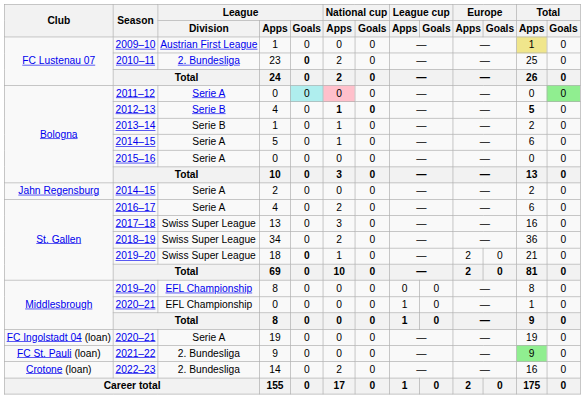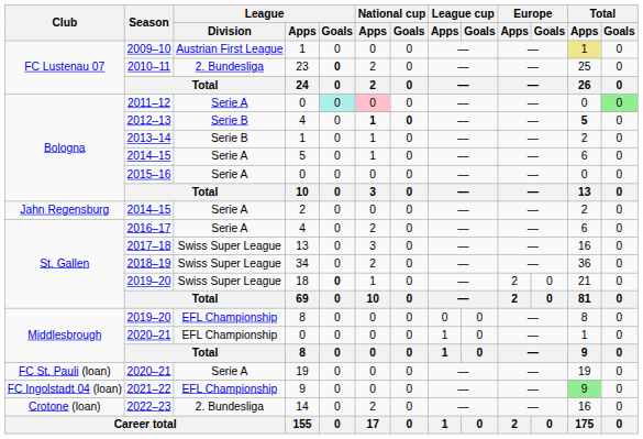 <table class="wikitable" style="text-align:center">
 <tr>
 <th rowspan="2">Club</th>
 <th rowspan="2">Season</th>
 <th colspan="3">League</th>
 <th colspan="2">National cup</th>
 <th colspan="2">League cup</th>
 <th colspan="2">Europe</th>
 <th colspan="2">Total</th>
 </tr>
 <tr>
 <th>Division</th>
 <th>Apps</th>
 <th>Goals</th>
 <th>Apps</th>
 <th>Goals</th>
 <th>Apps</th>
 <th>Goals</th>
 <th>Apps</th>
 <th>Goals</th>
 <th>Apps</th>
 <th>Goals</th>
 </tr>
 <tr>
 <td rowspan="3"><a href='#'>FC Lustenau 07</a></td>
 <td><a href='#'>2009–10</a></td>
 <td><a href='#'>Austrian First League</a></td>
 <td>1</td>
 <td>0</td>
 <td>0</td>
 <td>0</td>
 <td colspan="2">—</td>
 <td colspan="2">—</td>
 <td style="background: khaki;">1</td>
 <td>0</td>
 </tr>
 <tr>
 <td><a href='#'>2010–11</a></td>
 <td><a href='#'>2. Bundesliga</a></td>
 <td>23</td>
 <td><strong>0</strong></td>
 <td>2</td>
 <td>0</td>
 <td colspan="2">—</td>
 <td colspan="2">—</td>
 <td>25</td>
 <td>0</td>
 </tr>
 <tr>
 <th colspan="2">Total</th>
 <th>24</th>
 <th>0</th>
 <th>2</th>
 <th>0</th>
 <th colspan="2">—</th>
 <th colspan="2">—</th>
 <th>26</th>
 <th>0</th>
 </tr>
 <tr>
 <td rowspan=6><a href='#'>Bologna</a></td>
 <td><a href='#'>2011–12</a></td>
 <td><a href='#'>Serie A</a></td>
 <td>0</td>
 <td style="background: paleturquoise;">0</td>
 <td style="background: pink;">0</td>
 <td>0</td>
 <td colspan="2">—</td>
 <td colspan="2">—</td>
 <td>0</td>
 <td style="background: lightgreen;">0</td>
 </tr>
 <tr>
 <td><a href='#'>2012–13</a></td>
 <td><a href='#'>Serie B</a></td>
 <td>4</td>
 <td>0</td>
 <td><strong>1</strong></td>
 <td><strong>0</strong></td>
 <td colspan="2">—</td>
 <td colspan="2">—</td>
 <td><strong>5</strong></td>
 <td>0</td>
 </tr>
 <tr>
 <td><a href='#'>2013–14</a></td>
 <td>Serie B</td>
 <td>1</td>
 <td>0</td>
 <td>1</td>
 <td>0</td>
 <td colspan="2">—</td>
 <td colspan="2">—</td>
 <td>2</td>
 <td>0</td>
 </tr>
 <tr>
 <td><a href='#'>2014–15</a></td>
 <td>Serie A</td>
 <td>5</td>
 <td>0</td>
 <td>1</td>
 <td>0</td>
 <td colspan="2">—</td>
 <td colspan="2">—</td>
 <td>6</td>
 <td>0</td>
 </tr>
 <tr>
 <td><a href='#'>2015–16</a></td>
 <td>Serie A</td>
 <td>0</td>
 <td>0</td>
 <td>0</td>
 <td>0</td>
 <td colspan="2">—</td>
 <td colspan="2">—</td>
 <td>0</td>
 <td>0</td>
 </tr>
 <tr>
 <th colspan="2">Total</th>
 <th>10</th>
 <th>0</th>
 <th>3</th>
 <th>0</th>
 <th colspan="2">—</th>
 <th colspan="2">—</th>
 <th>13</th>
 <th>0</th>
 </tr>
 <tr>
 <td><a href='#'>Jahn Regensburg</a></td>
 <td><a href='#'>2014–15</a></td>
 <td>Serie A</td>
 <td>2</td>
 <td>0</td>
 <td>0</td>
 <td>0</td>
 <td colspan="2">—</td>
 <td colspan="2">—</td>
 <td>2</td>
 <td>0</td>
 </tr>
 <tr>
 <td rowspan=5><a href='#'>St. Gallen</a></td>
 <td><a href='#'>2016–17</a></td>
 <td>Serie A</td>
 <td>4</td>
 <td>0</td>
 <td>2</td>
 <td>0</td>
 <td colspan="2">—</td>
 <td colspan="2">—</td>
 <td>6</td>
 <td>0</td>
 </tr>
 <tr>
 <td><a href='#'>2017–18</a></td>
 <td>Swiss Super League</td>
 <td>13</td>
 <td>0</td>
 <td>3</td>
 <td>0</td>
 <td colspan="2">—</td>
 <td colspan="2">—</td>
 <td>16</td>
 <td>0</td>
 </tr>
 <tr>
 <td><a href='#'>2018–19</a></td>
 <td>Swiss Super League</td>
 <td>34</td>
 <td>0</td>
 <td>2</td>
 <td>0</td>
 <td colspan="2">—</td>
 <td colspan="2">—</td>
 <td>36</td>
 <td>0</td>
 </tr>
 <tr>
 <td><a href='#'>2019–20</a></td>
 <td>Swiss Super League</td>
 <td>18</td>
 <td><strong>0</strong></td>
 <td>1</td>
 <td>0</td>
 <td colspan="2">—</td>
 <td>2</td>
 <td>0</td>
 <td>21</td>
 <td>0</td>
 </tr>
 <tr>
 <th colspan="2">Total</th>
 <th>69</th>
 <th>0</th>
 <th>10</th>
 <th>0</th>
 <th colspan="2">—</th>
 <th>2</th>
 <th>0</th>
 <th>81</th>
 <th>0</th>
 </tr>
 <tr>
 <td rowspan="3"><a href='#'>Middlesbrough</a></td>
 <td><a href='#'>2019–20</a></td>
 <td><a href='#'>EFL Championship</a></td>
 <td>8</td>
 <td>0</td>
 <td>0</td>
 <td>0</td>
 <td>0</td>
 <td>0</td>
 <td colspan="2">—</td>
 <td>8</td>
 <td>0</td>
 </tr>
 <tr>
 <td><a href='#'>2020–21</a></td>
 <td>EFL Championship</td>
 <td>0</td>
 <td>0</td>
 <td>0</td>
 <td>0</td>
 <td>1</td>
 <td>0</td>
 <td colspan="2">—</td>
 <td>1</td>
 <td>0</td>
 </tr>
 <tr>
 <th colspan="2">Total</th>
 <th>8</th>
 <th>0</th>
 <th>0</th>
 <th>0</th>
 <th>1</th>
 <th>0</th>
 <th colspan="2">—</th>
 <th>9</th>
 <th>0</th>
 </tr>
 <tr>
-<td><a href='#'>FC Ingolstadt 04</a> (loan)</td>
+<td><a href='#'>FC St. Pauli</a> (loan)</td>
 <td><a href='#'>2020–21</a></td>
 <td>Serie A</td>
 <td>19</td>
 <td>0</td>
 <td>0</td>
 <td>0</td>
 <td colspan="2">—</td>
 <td colspan="2">—</td>
 <td>19</td>
 <td>0</td>
 </tr>
 <tr>
-<td><a href='#'>FC St. Pauli</a> (loan)</td>
+<td><a href='#'>FC Ingolstadt 04</a> (loan)</td>
 <td><a href='#'>2021–22</a></td>
-<td>2. Bundesliga</td>
+<td><a href='#'>EFL Championship</a></td>
 <td>9</td>
 <td>0</td>
 <td>0</td>
 <td>0</td>
 <td colspan="2">—</td>
 <td colspan="2">—</td>
 <td style="background: lightgreen;">9</td>
 <td>0</td>
 </tr>
 <tr>
 <td><a href='#'>Crotone</a> (loan)</td>
 <td><a href='#'>2022–23</a></td>
 <td>2. Bundesliga</td>
 <td>14</td>
 <td>0</td>
 <td>2</td>
 <td>0</td>
 <td colspan="2">—</td>
 <td colspan="2">—</td>
 <td>16</td>
 <td>0</td>
 </tr>
 <tr>
 <th colspan="3">Career total</th>
 <th>155</th>
 <th>0</th>
 <th>17</th>
 <th>0</th>
 <th>1</th>
 <th>0</th>
 <th>2</th>
 <th>0</th>
 <th>175</th>
 <th>0</th>
 </tr>
 </table>
